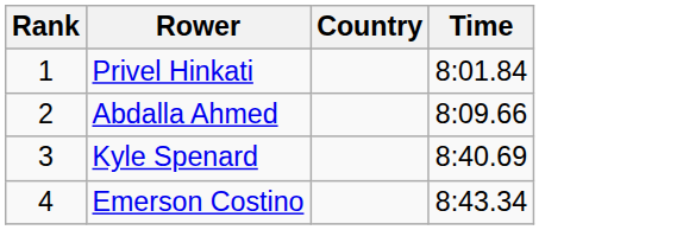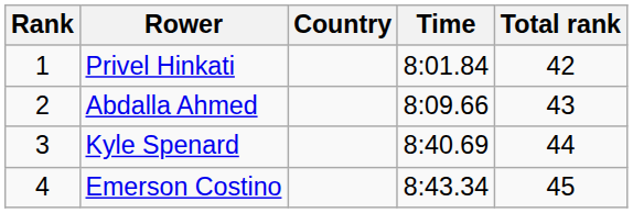 <table class="wikitable" style="text-align:center">
 <tr>
 <th>Rank</th>
 <th>Rower</th>
 <th>Country</th>
 <th>Time</th>
+<th>Total rank</th>
 </tr>
 <tr>
 <td>1</td>
 <td align="left"><a href='#'>Privel Hinkati</a></td>
 <td align="left"></td>
 <td>8:01.84</td>
+<td>42</td>
 </tr>
 <tr>
 <td>2</td>
 <td align="left"><a href='#'>Abdalla Ahmed</a></td>
 <td align="left"></td>
 <td>8:09.66</td>
+<td>43</td>
 </tr>
 <tr>
 <td>3</td>
 <td align="left"><a href='#'>Kyle Spenard</a></td>
 <td align="left"></td>
 <td>8:40.69</td>
+<td>44</td>
 </tr>
 <tr>
 <td>4</td>
 <td align="left"><a href='#'>Emerson Costino</a></td>
 <td align="left"></td>
 <td>8:43.34</td>
+<td>45</td>
 </tr>
 </table>
